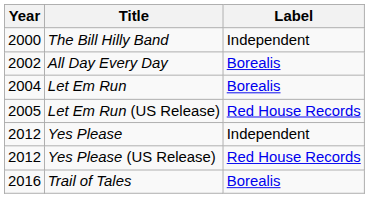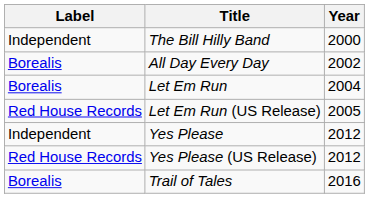 <table class="wikitable">
 <tr>
+<th rowspan="1">Label</th>
+<th rowspan="1">Title</th>
 <th rowspan="1">Year</th>
-<th rowspan="1">Title</th>
-<th rowspan="1">Label</th>
 </tr>
 <tr>
+<td align="left">Independent</td>
+<td align="left"><em>The Bill Hilly Band</em></td>
 <td align="center">2000</td>
-<td align="left"><em>The Bill Hilly Band</em></td>
-<td align="left">Independent</td>
 </tr>
 <tr>
+<td align="left"><a href='#'>Borealis</a></td>
+<td align="left"><em>All Day Every Day</em></td>
 <td align="center">2002</td>
-<td align="left"><em>All Day Every Day</em></td>
-<td align="left"><a href='#'>Borealis</a></td>
 </tr>
 <tr>
+<td align="left"><a href='#'>Borealis</a></td>
+<td align="left"><em>Let Em Run</em></td>
 <td align="center">2004</td>
-<td align="left"><em>Let Em Run</em></td>
-<td align="left"><a href='#'>Borealis</a></td>
 </tr>
 <tr>
+<td align="left"><a href='#'>Red House Records</a></td>
+<td align="left"><em>Let Em Run</em> (US Release)</td>
 <td align="center">2005</td>
-<td align="left"><em>Let Em Run</em> (US Release)</td>
-<td align="left"><a href='#'>Red House Records</a></td>
 </tr>
 <tr>
+<td align="left">Independent</td>
+<td align="left"><em>Yes Please</em></td>
 <td align="center">2012</td>
-<td align="left"><em>Yes Please</em></td>
-<td align="left">Independent</td>
 </tr>
 <tr>
+<td align="left"><a href='#'>Red House Records</a></td>
+<td align="left"><em>Yes Please</em> (US Release)</td>
 <td align="center">2012</td>
-<td align="left"><em>Yes Please</em> (US Release)</td>
-<td align="left"><a href='#'>Red House Records</a></td>
 </tr>
 <tr>
+<td align="left"><a href='#'>Borealis</a></td>
+<td align="left"><em>Trail of Tales</em></td>
 <td align="center">2016</td>
-<td align="left"><em>Trail of Tales</em></td>
-<td align="left"><a href='#'>Borealis</a></td>
 </tr>
 </table>
